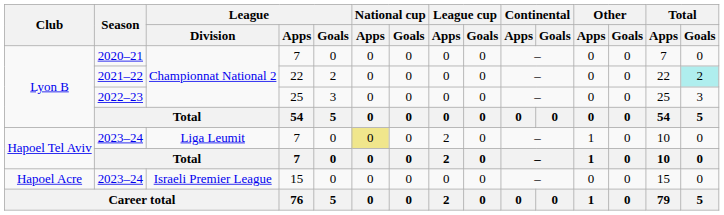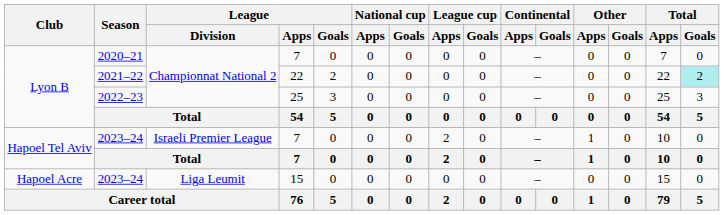 <table class="wikitable" style="text-align:center">
 <tr>
 <th rowspan="2">Club</th>
 <th rowspan="2">Season</th>
 <th colspan="3">League</th>
 <th colspan="2">National cup</th>
 <th colspan="2">League cup</th>
 <th colspan="2">Continental</th>
 <th colspan="2">Other</th>
 <th colspan="2">Total</th>
 </tr>
 <tr>
 <th>Division</th>
 <th>Apps</th>
 <th>Goals</th>
 <th>Apps</th>
 <th>Goals</th>
 <th>Apps</th>
 <th>Goals</th>
 <th>Apps</th>
 <th>Goals</th>
 <th>Apps</th>
 <th>Goals</th>
 <th>Apps</th>
 <th>Goals</th>
 </tr>
 <tr>
 <td rowspan="4"><a href='#'>Lyon B</a></td>
 <td><a href='#'>2020–21</a></td>
 <td rowspan="3"><a href='#'>Championnat National 2</a></td>
 <td>7</td>
 <td>0</td>
 <td>0</td>
 <td>0</td>
 <td>0</td>
 <td>0</td>
 <td colspan="2">–</td>
 <td>0</td>
 <td>0</td>
 <td>7</td>
 <td>0</td>
 </tr>
 <tr>
 <td><a href='#'>2021–22</a></td>
 <td>22</td>
 <td>2</td>
 <td>0</td>
 <td>0</td>
 <td>0</td>
 <td>0</td>
 <td colspan="2">–</td>
 <td>0</td>
 <td>0</td>
 <td>22</td>
 <td style="background: paleturquoise;">2</td>
 </tr>
 <tr>
 <td><a href='#'>2022–23</a></td>
 <td>25</td>
 <td>3</td>
 <td>0</td>
 <td>0</td>
 <td>0</td>
 <td>0</td>
 <td colspan="2">–</td>
 <td>0</td>
 <td>0</td>
 <td>25</td>
 <td>3</td>
 </tr>
 <tr>
 <th colspan="2">Total</th>
 <th>54</th>
 <th>5</th>
 <th>0</th>
 <th>0</th>
 <th>0</th>
 <th>0</th>
 <th>0</th>
 <th>0</th>
 <th>0</th>
 <th>0</th>
 <th>54</th>
 <th>5</th>
 </tr>
 <tr>
 <td rowspan="2"><a href='#'>Hapoel Tel Aviv</a></td>
 <td><a href='#'>2023–24</a></td>
-<td><a href='#'>Liga Leumit</a></td>
+<td><a href='#'>Israeli Premier League</a></td>
 <td>7</td>
 <td>0</td>
-<td style="background: khaki;">0</td>
+<td>0</td>
 <td>0</td>
 <td>2</td>
 <td>0</td>
 <td colspan="2">–</td>
 <td>1</td>
 <td>0</td>
 <td>10</td>
 <td>0</td>
 </tr>
 <tr>
 <th colspan="2">Total</th>
 <th>7</th>
 <th>0</th>
 <th>0</th>
 <th>0</th>
 <th>2</th>
 <th>0</th>
 <th colspan="2">–</th>
 <th>1</th>
 <th>0</th>
 <th>10</th>
 <th>0</th>
 </tr>
 <tr>
 <td><a href='#'>Hapoel Acre</a></td>
 <td><a href='#'>2023–24</a></td>
-<td><a href='#'>Israeli Premier League</a></td>
+<td><a href='#'>Liga Leumit</a></td>
 <td>15</td>
 <td>0</td>
 <td>0</td>
 <td>0</td>
 <td>0</td>
 <td>0</td>
 <td colspan="2">–</td>
 <td>0</td>
 <td>0</td>
 <td>15</td>
 <td>0</td>
 </tr>
 <tr>
 <th colspan="3">Career total</th>
 <th>76</th>
 <th>5</th>
 <th>0</th>
 <th>0</th>
 <th>2</th>
 <th>0</th>
 <th>0</th>
 <th>0</th>
 <th>1</th>
 <th>0</th>
 <th>79</th>
 <th>5</th>
 </tr>
 </table>
